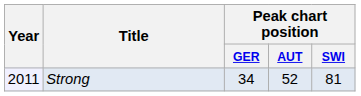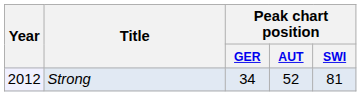 <table class="wikitable">
 <tr class="hintergrundfarbe8">
 <th rowspan="2">Year</th>
 <th width="190" rowspan="2">Title</th>
 <th colspan="3">Peak chart position</th>
 </tr>
 <tr class="hintergrundfarbe8">
 <th width="40"><small><a href='#'>GER</a></small> </th>
 <th width="40"><small><a href='#'>AUT</a></small> </th>
 <th width="40"><small><a href='#'>SWI</a> </small></th>
 </tr>
 <tr bgcolor="#E1E9F3">
-<td bgcolor="#f0f0ff">2011</td>
+<td bgcolor="#f0f0ff">2012</td>
 <td><em>Strong</em></td>
 <td align="center" >34</td>
 <td align="center" >52</td>
 <td align="center" >81</td>
 </tr>
 </table>
